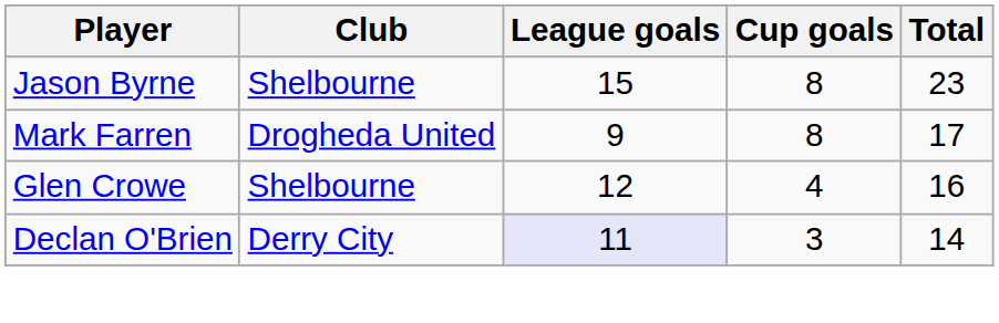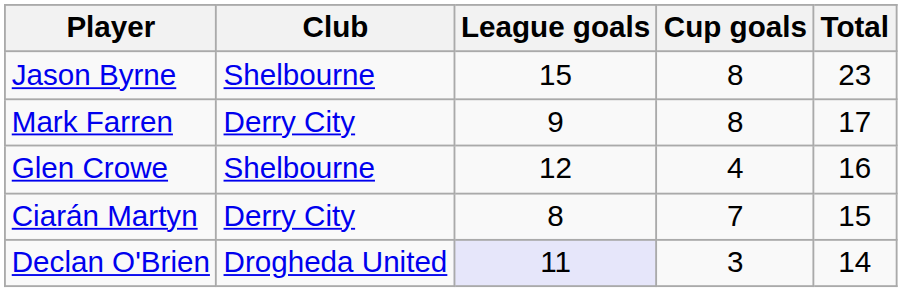 <table class="wikitable sortable">
 <tr style="text-align:center; background:#efefef;">
 <th>Player</th>
 <th>Club</th>
 <th>League goals</th>
 <th>Cup goals</th>
 <th>Total</th>
 </tr>
 <tr align=left>
 <td> <a href='#'>Jason Byrne</a></td>
 <td><a href='#'>Shelbourne</a></td>
 <td style="text-align:center;">15</td>
 <td style="text-align:center;">8</td>
 <td style="text-align:center;">23</td>
 </tr>
 <tr align=left>
 <td> <a href='#'>Mark Farren</a></td>
-<td><a href='#'>Drogheda United</a></td>
+<td><a href='#'>Derry City</a></td>
 <td style="text-align:center;">9</td>
 <td style="text-align:center;">8</td>
 <td style="text-align:center;">17</td>
 </tr>
 <tr align=left>
 <td> <a href='#'>Glen Crowe</a></td>
 <td><a href='#'>Shelbourne</a></td>
 <td style="text-align:center;">12</td>
 <td style="text-align:center;">4</td>
 <td style="text-align:center;">16</td>
 </tr>
 <tr align=left>
+<td> <a href='#'>Ciarán Martyn</a></td>
+<td><a href='#'>Derry City</a></td>
+<td style="text-align:center;">8</td>
+<td style="text-align:center;">7</td>
+<td style="text-align:center;">15</td>
+</tr>
+<tr align=left>
 <td> <a href='#'>Declan O'Brien</a></td>
-<td><a href='#'>Derry City</a></td>
+<td><a href='#'>Drogheda United</a></td>
 <td style="background: lavender; text-align:center;">11</td>
 <td style="text-align:center;">3</td>
 <td style="text-align:center;">14</td>
 </tr>
 </table>
